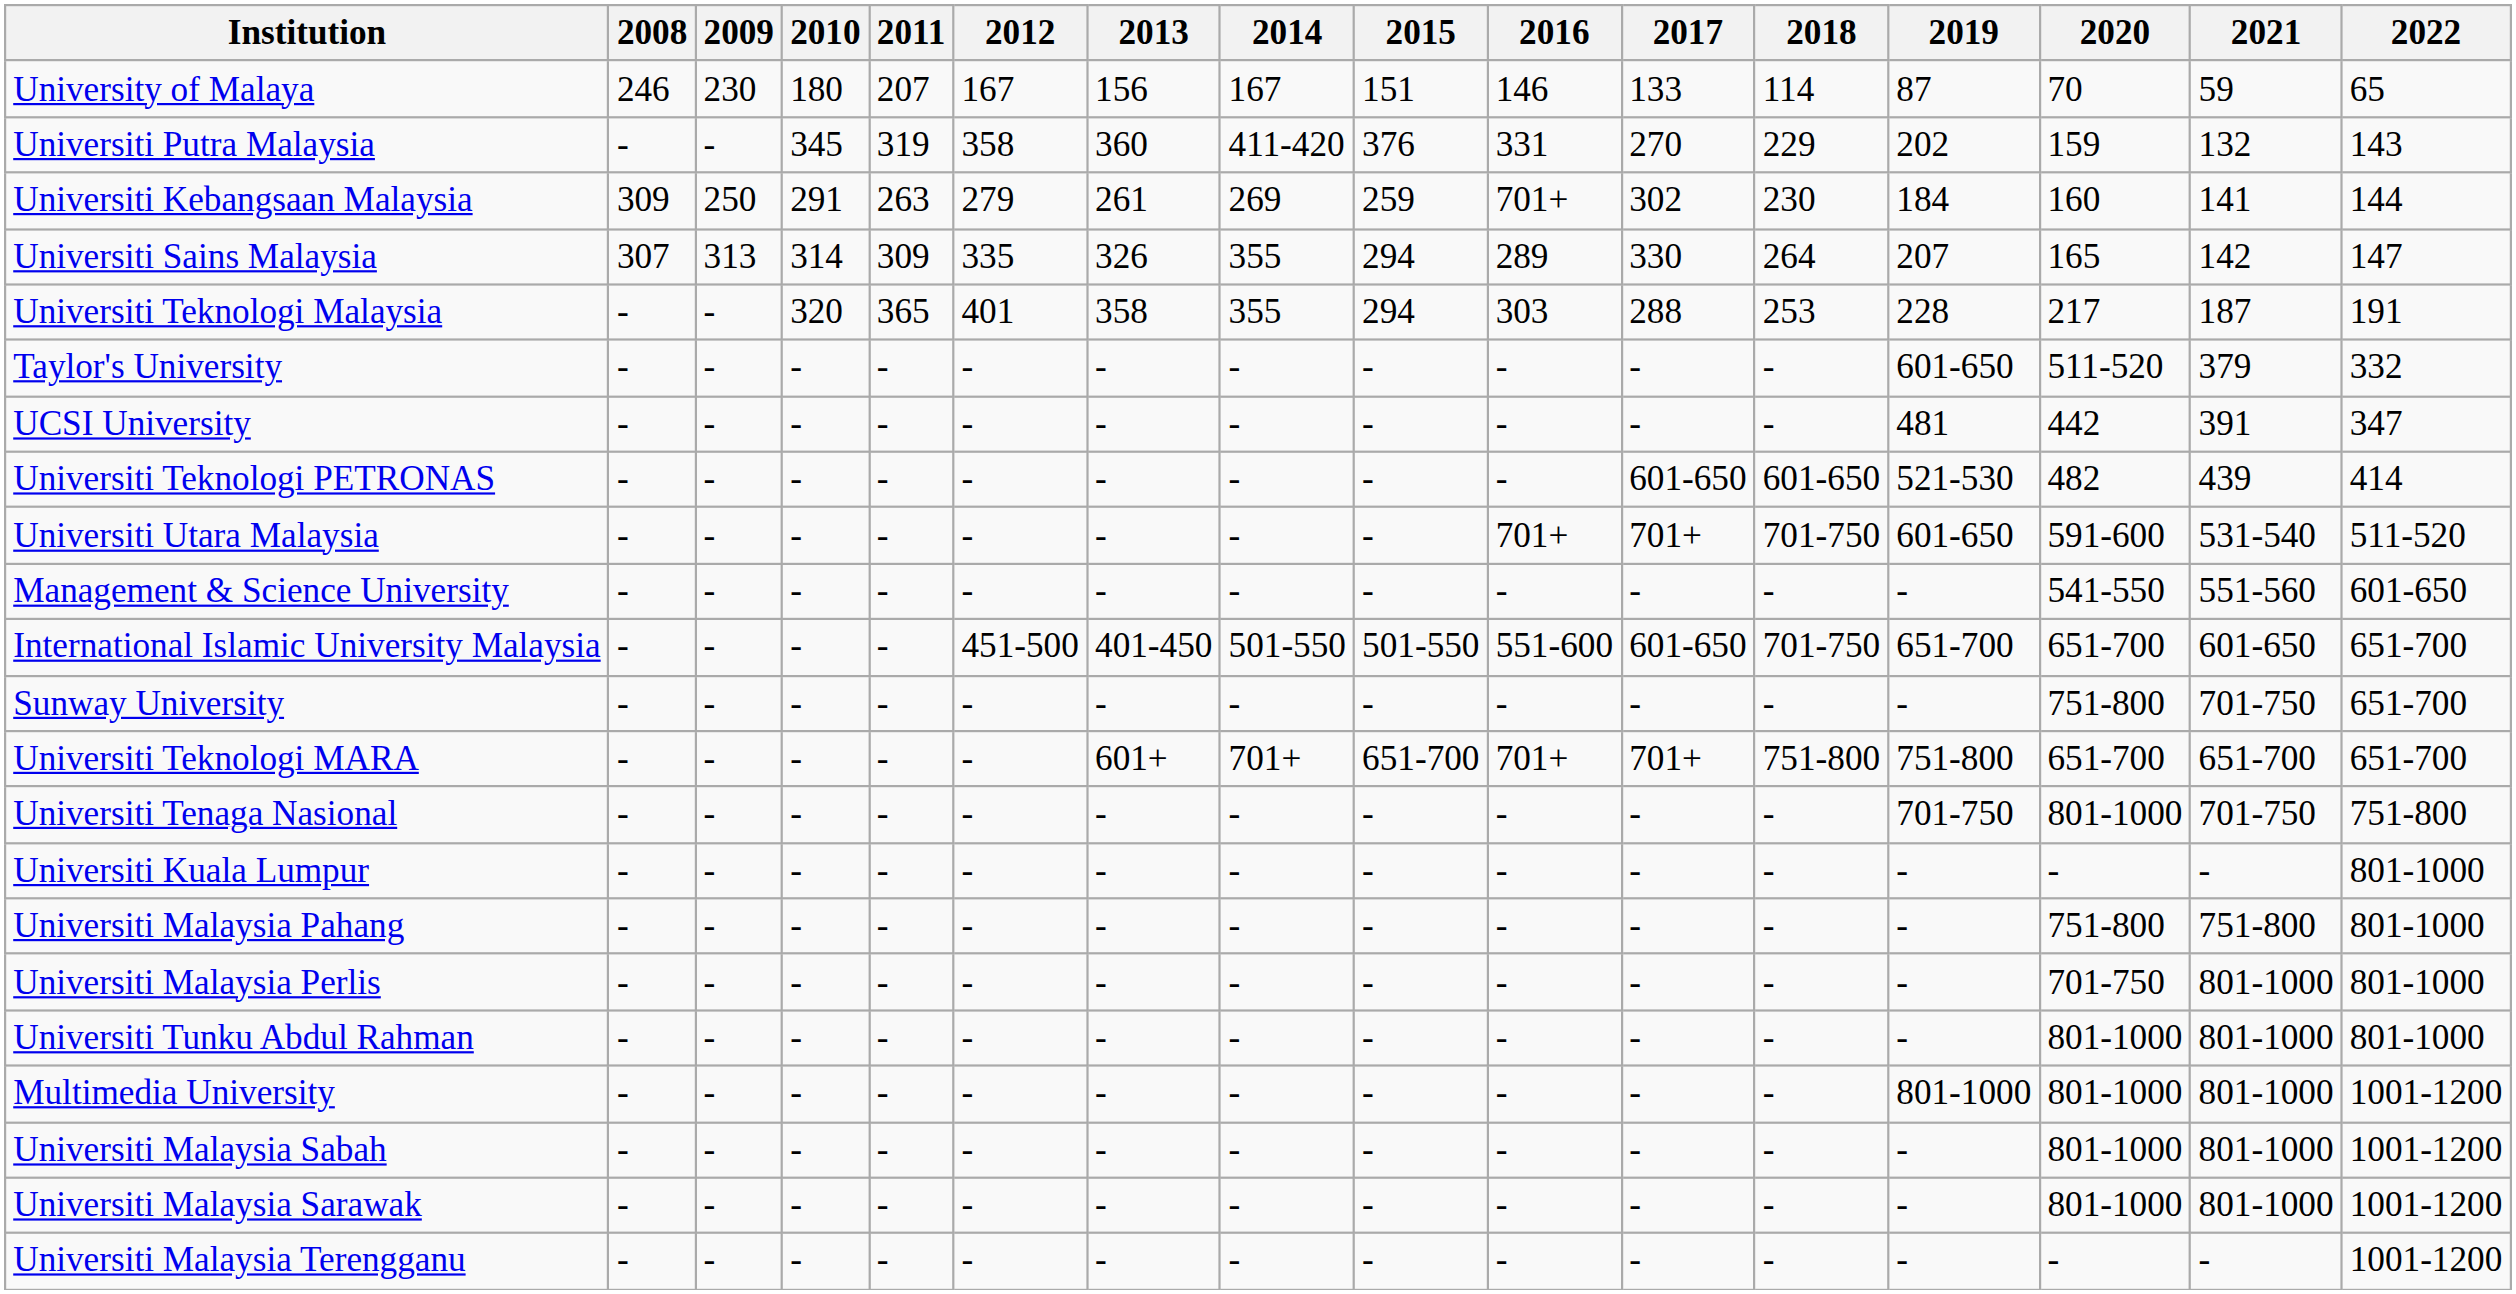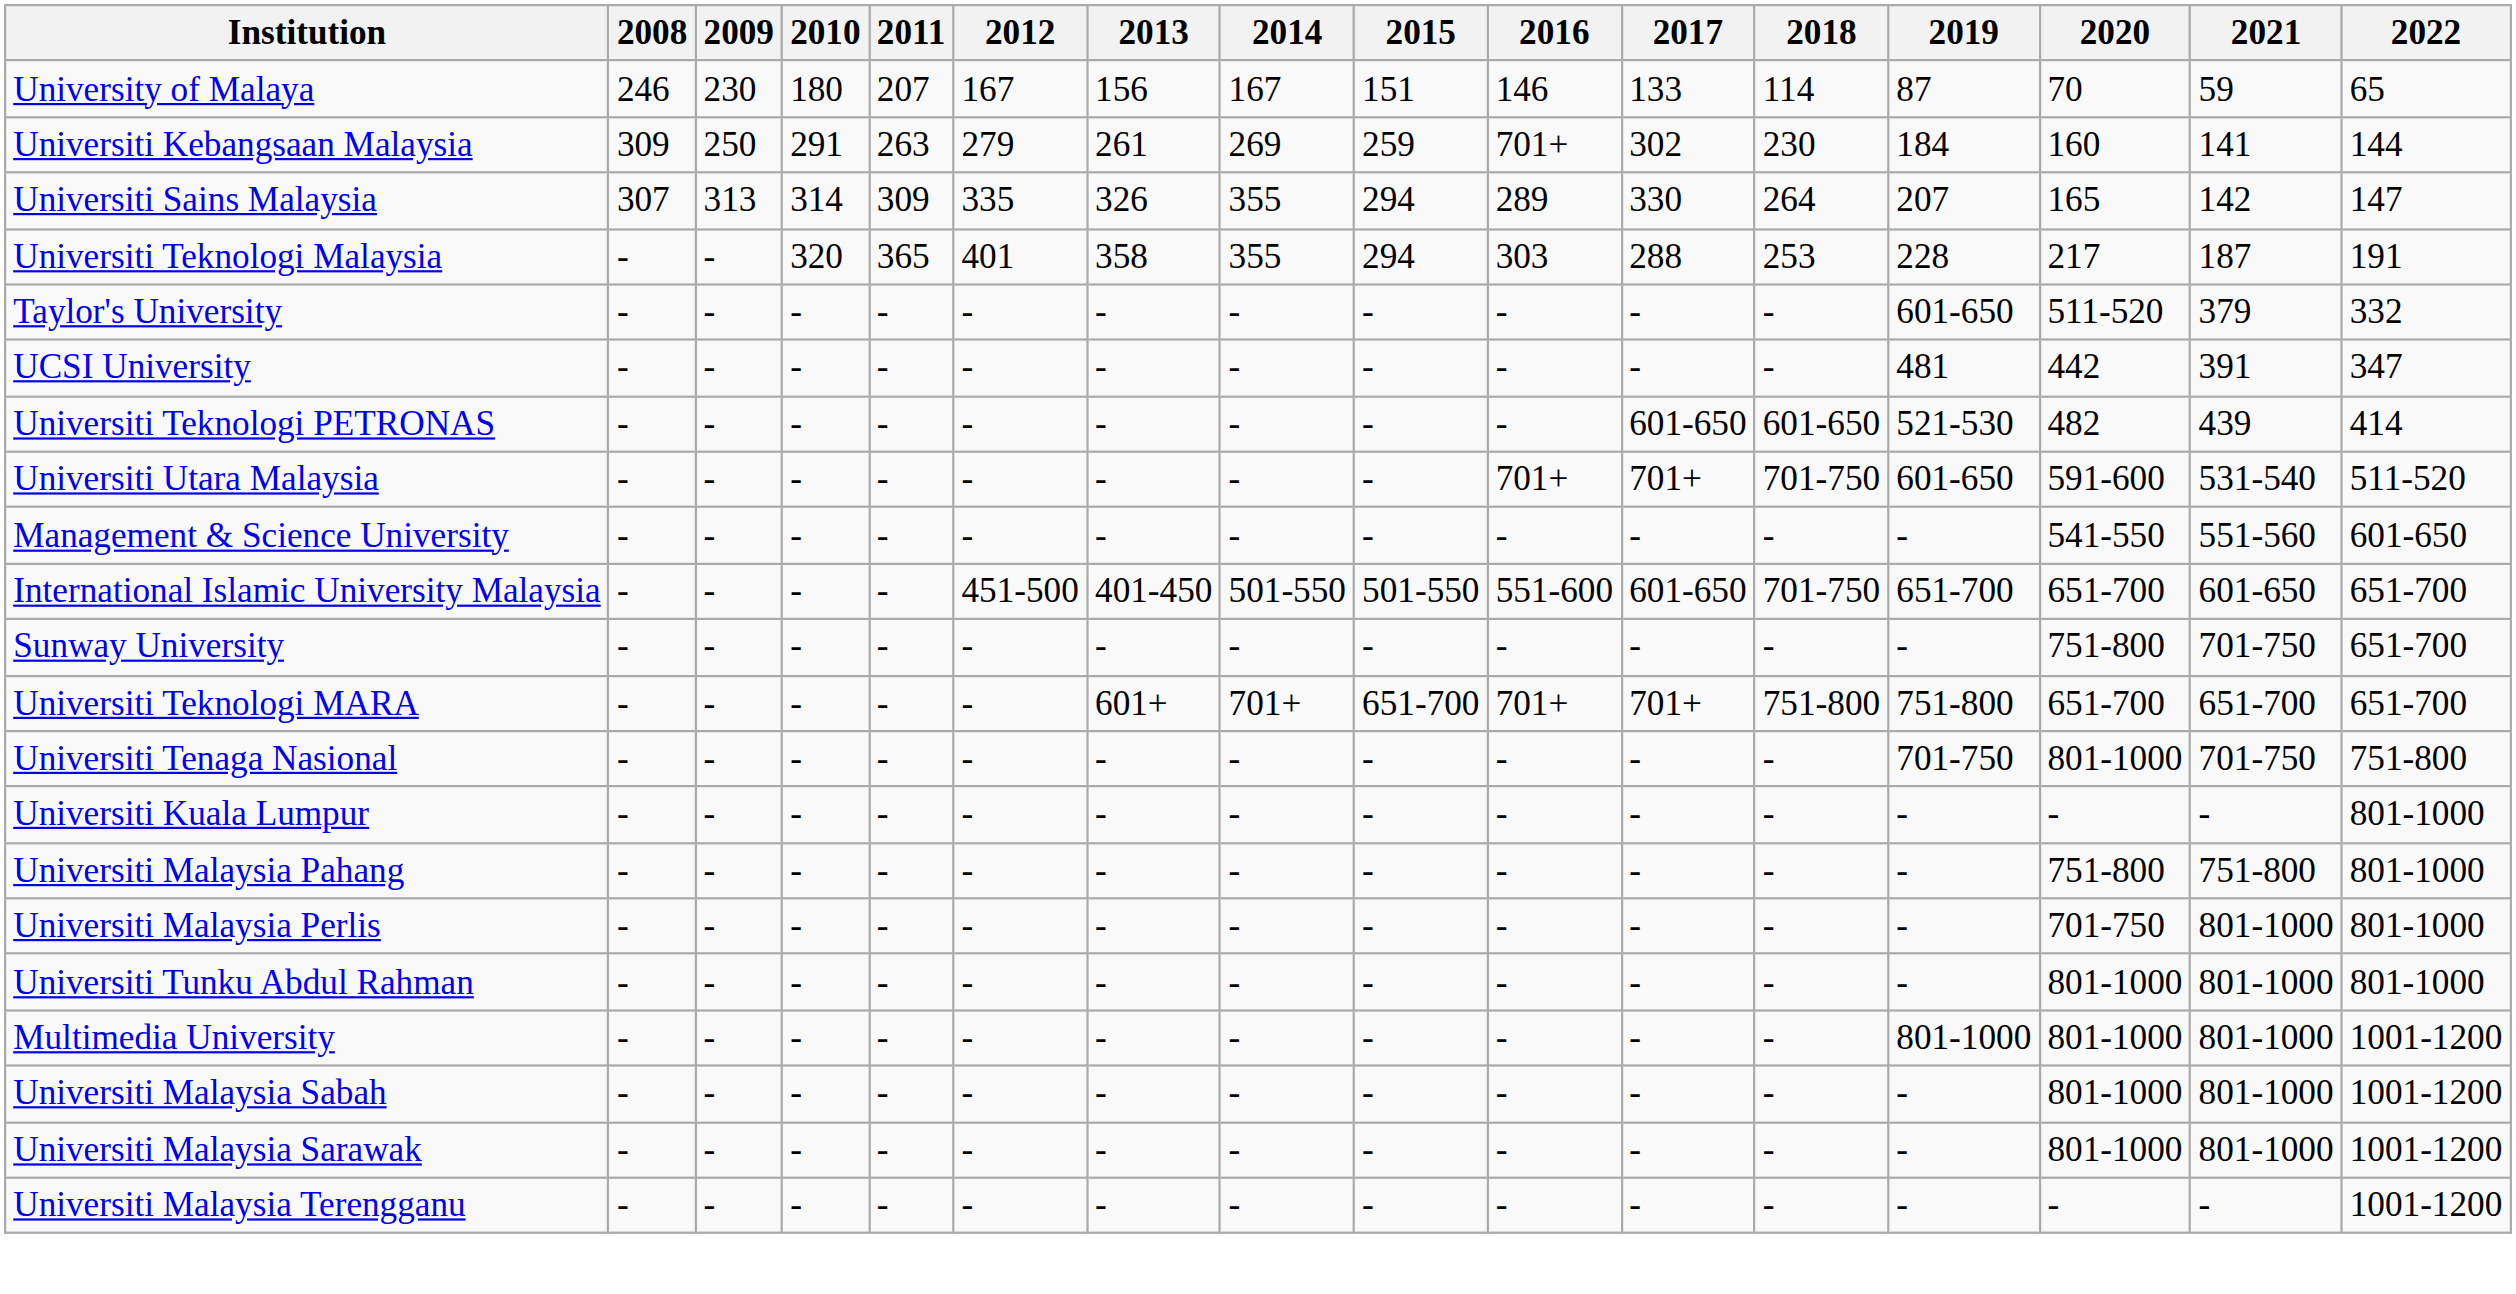 <table class="sortable wikitable" border="1">
 <tr>
 <th>Institution</th>
 <th>2008</th>
 <th>2009</th>
 <th>2010</th>
 <th>2011</th>
 <th>2012</th>
 <th>2013</th>
 <th>2014</th>
 <th>2015</th>
 <th>2016</th>
 <th>2017</th>
 <th>2018</th>
 <th>2019</th>
 <th>2020</th>
 <th>2021</th>
 <th>2022</th>
 </tr>
 <tr>
 <td><a href='#'>University of Malaya</a></td>
 <td>246</td>
 <td>230</td>
 <td>180</td>
 <td>207</td>
 <td>167</td>
 <td>156</td>
 <td>167</td>
 <td>151</td>
 <td>146</td>
 <td>133</td>
 <td>114</td>
 <td>87</td>
 <td>70</td>
 <td>59</td>
 <td>65</td>
-</tr>
-<tr>
-<td><a href='#'>Universiti Putra Malaysia</a></td>
-<td>-</td>
-<td>-</td>
-<td>345</td>
-<td>319</td>
-<td>358</td>
-<td>360</td>
-<td>411-420</td>
-<td>376</td>
-<td>331</td>
-<td>270</td>
-<td>229</td>
-<td>202</td>
-<td>159</td>
-<td>132</td>
-<td>143</td>
 </tr>
 <tr>
 <td><a href='#'>Universiti Kebangsaan Malaysia</a></td>
 <td>309</td>
 <td>250</td>
 <td>291</td>
 <td>263</td>
 <td>279</td>
 <td>261</td>
 <td>269</td>
 <td>259</td>
 <td>701+</td>
 <td>302</td>
 <td>230</td>
 <td>184</td>
 <td>160</td>
 <td>141</td>
 <td>144</td>
 </tr>
 <tr>
 <td><a href='#'>Universiti Sains Malaysia</a></td>
 <td>307</td>
 <td>313</td>
 <td>314</td>
 <td>309</td>
 <td>335</td>
 <td>326</td>
 <td>355</td>
 <td>294</td>
 <td>289</td>
 <td>330</td>
 <td>264</td>
 <td>207</td>
 <td>165</td>
 <td>142</td>
 <td>147</td>
 </tr>
 <tr>
 <td><a href='#'>Universiti Teknologi Malaysia</a></td>
 <td>-</td>
 <td>-</td>
 <td>320</td>
 <td>365</td>
 <td>401</td>
 <td>358</td>
 <td>355</td>
 <td>294</td>
 <td>303</td>
 <td>288</td>
 <td>253</td>
 <td>228</td>
 <td>217</td>
 <td>187</td>
 <td>191</td>
 </tr>
 <tr>
 <td><a href='#'>Taylor's University</a></td>
 <td>-</td>
 <td>-</td>
 <td>-</td>
 <td>-</td>
 <td>-</td>
 <td>-</td>
 <td>-</td>
 <td>-</td>
 <td>-</td>
 <td>-</td>
 <td>-</td>
 <td>601-650</td>
 <td>511-520</td>
 <td>379</td>
 <td>332</td>
 </tr>
 <tr>
 <td><a href='#'>UCSI University</a></td>
 <td>-</td>
 <td>-</td>
 <td>-</td>
 <td>-</td>
 <td>-</td>
 <td>-</td>
 <td>-</td>
 <td>-</td>
 <td>-</td>
 <td>-</td>
 <td>-</td>
 <td>481</td>
 <td>442</td>
 <td>391</td>
 <td>347</td>
 </tr>
 <tr>
 <td><a href='#'>Universiti Teknologi PETRONAS</a></td>
 <td>-</td>
 <td>-</td>
 <td>-</td>
 <td>-</td>
 <td>-</td>
 <td>-</td>
 <td>-</td>
 <td>-</td>
 <td>-</td>
 <td>601-650</td>
 <td>601-650</td>
 <td>521-530</td>
 <td>482</td>
 <td>439</td>
 <td>414</td>
 </tr>
 <tr>
 <td><a href='#'>Universiti Utara Malaysia</a></td>
 <td>-</td>
 <td>-</td>
 <td>-</td>
 <td>-</td>
 <td>-</td>
 <td>-</td>
 <td>-</td>
 <td>-</td>
 <td>701+</td>
 <td>701+</td>
 <td>701-750</td>
 <td>601-650</td>
 <td>591-600</td>
 <td>531-540</td>
 <td>511-520</td>
 </tr>
 <tr>
 <td><a href='#'>Management & Science University</a></td>
 <td>-</td>
 <td>-</td>
 <td>-</td>
 <td>-</td>
 <td>-</td>
 <td>-</td>
 <td>-</td>
 <td>-</td>
 <td>-</td>
 <td>-</td>
 <td>-</td>
 <td>-</td>
 <td>541-550</td>
 <td>551-560</td>
 <td>601-650</td>
 </tr>
 <tr>
 <td><a href='#'>International Islamic University Malaysia</a></td>
 <td>-</td>
 <td>-</td>
 <td>-</td>
 <td>-</td>
 <td>451-500</td>
 <td>401-450</td>
 <td>501-550</td>
 <td>501-550</td>
 <td>551-600</td>
 <td>601-650</td>
 <td>701-750</td>
 <td>651-700</td>
 <td>651-700</td>
 <td>601-650</td>
 <td>651-700</td>
 </tr>
 <tr>
 <td><a href='#'>Sunway University</a></td>
 <td>-</td>
 <td>-</td>
 <td>-</td>
 <td>-</td>
 <td>-</td>
 <td>-</td>
 <td>-</td>
 <td>-</td>
 <td>-</td>
 <td>-</td>
 <td>-</td>
 <td>-</td>
 <td>751-800</td>
 <td>701-750</td>
 <td>651-700</td>
 </tr>
 <tr>
 <td><a href='#'>Universiti Teknologi MARA</a></td>
 <td>-</td>
 <td>-</td>
 <td>-</td>
 <td>-</td>
 <td>-</td>
 <td>601+</td>
 <td>701+</td>
 <td>651-700</td>
 <td>701+</td>
 <td>701+</td>
 <td>751-800</td>
 <td>751-800</td>
 <td>651-700</td>
 <td>651-700</td>
 <td>651-700</td>
 </tr>
 <tr>
 <td><a href='#'>Universiti Tenaga Nasional</a></td>
 <td>-</td>
 <td>-</td>
 <td>-</td>
 <td>-</td>
 <td>-</td>
 <td>-</td>
 <td>-</td>
 <td>-</td>
 <td>-</td>
 <td>-</td>
 <td>-</td>
 <td>701-750</td>
 <td>801-1000</td>
 <td>701-750</td>
 <td>751-800</td>
 </tr>
 <tr>
 <td><a href='#'>Universiti Kuala Lumpur</a></td>
 <td>-</td>
 <td>-</td>
 <td>-</td>
 <td>-</td>
 <td>-</td>
 <td>-</td>
 <td>-</td>
 <td>-</td>
 <td>-</td>
 <td>-</td>
 <td>-</td>
 <td>-</td>
 <td>-</td>
 <td>-</td>
 <td>801-1000</td>
 </tr>
 <tr>
 <td><a href='#'>Universiti Malaysia Pahang</a></td>
 <td>-</td>
 <td>-</td>
 <td>-</td>
 <td>-</td>
 <td>-</td>
 <td>-</td>
 <td>-</td>
 <td>-</td>
 <td>-</td>
 <td>-</td>
 <td>-</td>
 <td>-</td>
 <td>751-800</td>
 <td>751-800</td>
 <td>801-1000</td>
 </tr>
 <tr>
 <td><a href='#'>Universiti Malaysia Perlis</a></td>
 <td>-</td>
 <td>-</td>
 <td>-</td>
 <td>-</td>
 <td>-</td>
 <td>-</td>
 <td>-</td>
 <td>-</td>
 <td>-</td>
 <td>-</td>
 <td>-</td>
 <td>-</td>
 <td>701-750</td>
 <td>801-1000</td>
 <td>801-1000</td>
 </tr>
 <tr>
 <td><a href='#'>Universiti Tunku Abdul Rahman</a></td>
 <td>-</td>
 <td>-</td>
 <td>-</td>
 <td>-</td>
 <td>-</td>
 <td>-</td>
 <td>-</td>
 <td>-</td>
 <td>-</td>
 <td>-</td>
 <td>-</td>
 <td>-</td>
 <td>801-1000</td>
 <td>801-1000</td>
 <td>801-1000</td>
 </tr>
 <tr>
 <td><a href='#'>Multimedia University</a></td>
 <td>-</td>
 <td>-</td>
 <td>-</td>
 <td>-</td>
 <td>-</td>
 <td>-</td>
 <td>-</td>
 <td>-</td>
 <td>-</td>
 <td>-</td>
 <td>-</td>
 <td>801-1000</td>
 <td>801-1000</td>
 <td>801-1000</td>
 <td>1001-1200</td>
 </tr>
 <tr>
 <td><a href='#'>Universiti Malaysia Sabah</a></td>
 <td>-</td>
 <td>-</td>
 <td>-</td>
 <td>-</td>
 <td>-</td>
 <td>-</td>
 <td>-</td>
 <td>-</td>
 <td>-</td>
 <td>-</td>
 <td>-</td>
 <td>-</td>
 <td>801-1000</td>
 <td>801-1000</td>
 <td>1001-1200</td>
 </tr>
 <tr>
 <td><a href='#'>Universiti Malaysia Sarawak</a></td>
 <td>-</td>
 <td>-</td>
 <td>-</td>
 <td>-</td>
 <td>-</td>
 <td>-</td>
 <td>-</td>
 <td>-</td>
 <td>-</td>
 <td>-</td>
 <td>-</td>
 <td>-</td>
 <td>801-1000</td>
 <td>801-1000</td>
 <td>1001-1200</td>
 </tr>
 <tr>
 <td><a href='#'>Universiti Malaysia Terengganu</a></td>
 <td>-</td>
 <td>-</td>
 <td>-</td>
 <td>-</td>
 <td>-</td>
 <td>-</td>
 <td>-</td>
 <td>-</td>
 <td>-</td>
 <td>-</td>
 <td>-</td>
 <td>-</td>
 <td>-</td>
 <td>-</td>
 <td>1001-1200</td>
 </tr>
 </table>
